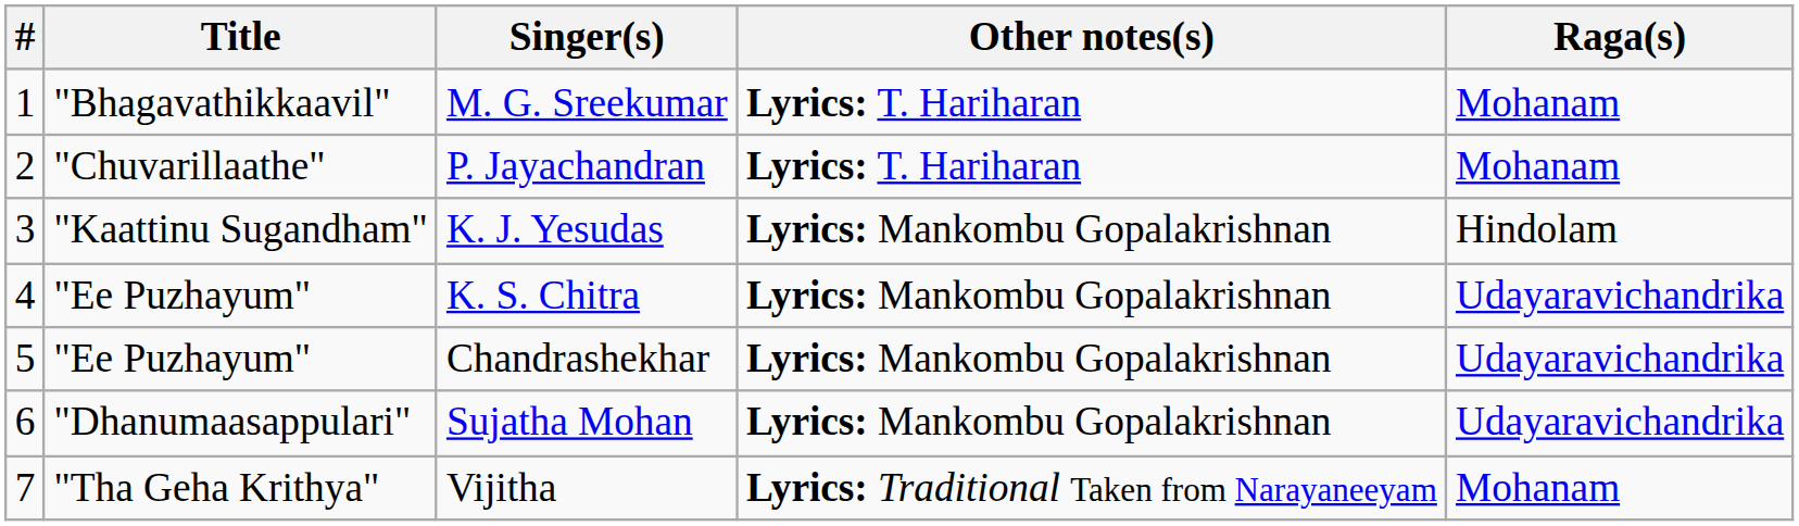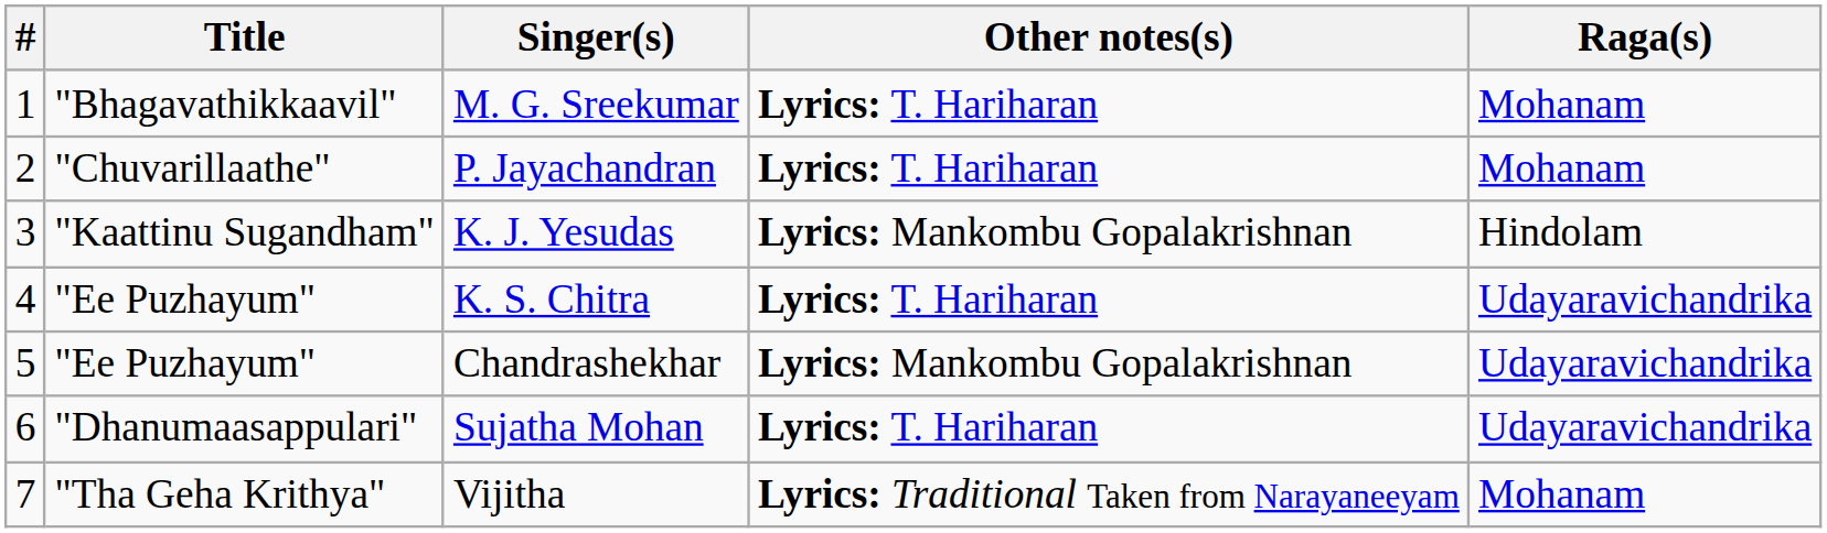 <table class="wikitable">
 <tr>
 <th>#</th>
 <th>Title</th>
 <th>Singer(s)</th>
 <th>Other notes(s)</th>
 <th>Raga(s)</th>
 </tr>
 <tr>
 <td>1</td>
 <td>"Bhagavathikkaavil"</td>
 <td><a href='#'>M. G. Sreekumar</a></td>
 <td><strong>Lyrics:</strong> <a href='#'>T. Hariharan</a></td>
 <td><a href='#'>Mohanam</a></td>
 </tr>
 <tr>
 <td>2</td>
 <td>"Chuvarillaathe"</td>
 <td><a href='#'>P. Jayachandran</a></td>
 <td><strong>Lyrics:</strong> <a href='#'>T. Hariharan</a></td>
 <td><a href='#'>Mohanam</a></td>
 </tr>
 <tr>
 <td>3</td>
 <td>"Kaattinu Sugandham"</td>
 <td><a href='#'>K. J. Yesudas</a></td>
 <td><strong>Lyrics:</strong> Mankombu Gopalakrishnan</td>
 <td>Hindolam</td>
 </tr>
 <tr>
 <td>4</td>
 <td>"Ee Puzhayum"</td>
 <td><a href='#'>K. S. Chitra</a></td>
-<td><strong>Lyrics:</strong> Mankombu Gopalakrishnan</td>
+<td><strong>Lyrics:</strong> <a href='#'>T. Hariharan</a></td>
 <td><a href='#'>Udayaravichandrika</a></td>
 </tr>
 <tr>
 <td>5</td>
 <td>"Ee Puzhayum"</td>
 <td>Chandrashekhar</td>
 <td><strong>Lyrics:</strong> Mankombu Gopalakrishnan</td>
 <td><a href='#'>Udayaravichandrika</a></td>
 </tr>
 <tr>
 <td>6</td>
 <td>"Dhanumaasappulari"</td>
 <td><a href='#'>Sujatha Mohan</a></td>
-<td><strong>Lyrics:</strong> Mankombu Gopalakrishnan</td>
+<td><strong>Lyrics:</strong> <a href='#'>T. Hariharan</a></td>
 <td><a href='#'>Udayaravichandrika</a></td>
 </tr>
 <tr>
 <td>7</td>
 <td>"Tha Geha Krithya"</td>
 <td>Vijitha</td>
 <td><strong>Lyrics:</strong> <em>Traditional</em> <small> Taken from <a href='#'>Narayaneeyam</a></small></td>
 <td><a href='#'>Mohanam</a></td>
 </tr>
 </table>
